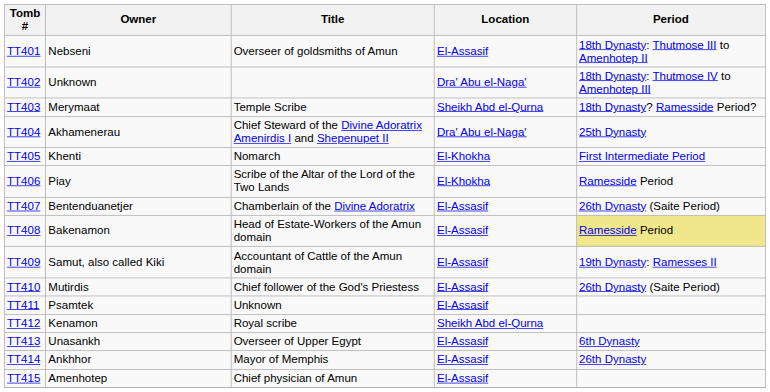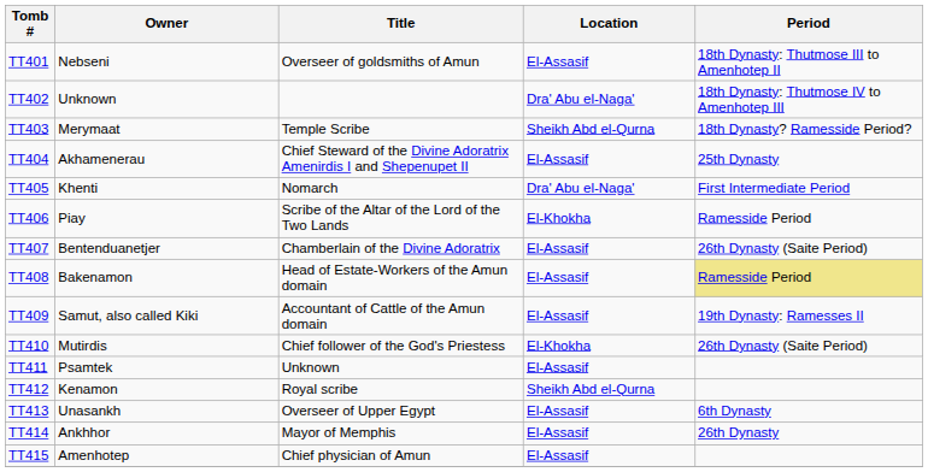 <table class="wikitable">
 <tr>
 <th width="50">Tomb #</th>
 <th width="250">Owner</th>
 <th width="275">Title</th>
 <th width="190">Location</th>
 <th width="255">Period</th>
 </tr>
 <tr>
 <td><a href='#'>TT401</a></td>
 <td>Nebseni</td>
 <td>Overseer of goldsmiths of Amun</td>
 <td><a href='#'>El-Assasif</a></td>
 <td><a href='#'>18th Dynasty</a>: <a href='#'>Thutmose III</a> to <a href='#'>Amenhotep II</a></td>
 </tr>
 <tr>
 <td><a href='#'>TT402</a></td>
 <td>Unknown</td>
 <td></td>
 <td><a href='#'>Dra' Abu el-Naga'</a></td>
 <td><a href='#'>18th Dynasty</a>: <a href='#'>Thutmose IV</a> to <a href='#'>Amenhotep III</a></td>
 </tr>
 <tr>
 <td><a href='#'>TT403</a></td>
 <td>Merymaat</td>
 <td>Temple Scribe</td>
 <td><a href='#'>Sheikh Abd el-Qurna</a></td>
 <td><a href='#'>18th Dynasty</a>? <a href='#'>Ramesside</a> Period?</td>
 </tr>
 <tr>
 <td><a href='#'>TT404</a></td>
 <td>Akhamenerau</td>
 <td>Chief Steward of the <a href='#'>Divine Adoratrix</a> <a href='#'>Amenirdis I</a> and <a href='#'>Shepenupet II</a></td>
-<td><a href='#'>Dra' Abu el-Naga'</a></td>
+<td><a href='#'>El-Assasif</a></td>
 <td><a href='#'>25th Dynasty</a></td>
 </tr>
 <tr>
 <td><a href='#'>TT405</a></td>
 <td>Khenti</td>
 <td>Nomarch</td>
-<td><a href='#'>El-Khokha</a></td>
+<td><a href='#'>Dra' Abu el-Naga'</a></td>
 <td><a href='#'>First Intermediate Period</a></td>
 </tr>
 <tr>
 <td><a href='#'>TT406</a></td>
 <td>Piay</td>
 <td>Scribe of the Altar of the Lord of the Two Lands</td>
 <td><a href='#'>El-Khokha</a></td>
 <td><a href='#'>Ramesside</a> Period</td>
 </tr>
 <tr>
 <td><a href='#'>TT407</a></td>
 <td>Bentenduanetjer</td>
 <td>Chamberlain of the <a href='#'>Divine Adoratrix</a></td>
 <td><a href='#'>El-Assasif</a></td>
 <td><a href='#'>26th Dynasty</a> (Saite Period)</td>
 </tr>
 <tr>
 <td><a href='#'>TT408</a></td>
 <td>Bakenamon</td>
 <td>Head of Estate-Workers of the Amun domain</td>
 <td><a href='#'>El-Assasif</a></td>
 <td style="background: khaki;"><a href='#'>Ramesside</a> Period</td>
 </tr>
 <tr>
 <td><a href='#'>TT409</a></td>
 <td>Samut, also called Kiki</td>
 <td>Accountant of Cattle of the Amun domain</td>
 <td><a href='#'>El-Assasif</a></td>
 <td><a href='#'>19th Dynasty</a>: <a href='#'>Ramesses II</a></td>
 </tr>
 <tr>
 <td><a href='#'>TT410</a></td>
 <td>Mutirdis</td>
 <td>Chief follower of the God's Priestess</td>
-<td><a href='#'>El-Assasif</a></td>
+<td><a href='#'>El-Khokha</a></td>
 <td><a href='#'>26th Dynasty</a> (Saite Period)</td>
 </tr>
 <tr>
 <td><a href='#'>TT411</a></td>
 <td>Psamtek</td>
 <td>Unknown</td>
 <td><a href='#'>El-Assasif</a></td>
 <td></td>
 </tr>
 <tr>
 <td><a href='#'>TT412</a></td>
 <td>Kenamon</td>
 <td>Royal scribe</td>
 <td><a href='#'>Sheikh Abd el-Qurna</a></td>
 <td></td>
 </tr>
 <tr>
 <td><a href='#'>TT413</a></td>
 <td>Unasankh</td>
 <td>Overseer of Upper Egypt</td>
 <td><a href='#'>El-Assasif</a></td>
 <td><a href='#'>6th Dynasty</a></td>
 </tr>
 <tr>
 <td><a href='#'>TT414</a></td>
 <td>Ankhhor</td>
 <td>Mayor of Memphis</td>
 <td><a href='#'>El-Assasif</a></td>
 <td><a href='#'>26th Dynasty</a></td>
 </tr>
 <tr>
 <td><a href='#'>TT415</a></td>
 <td>Amenhotep</td>
 <td>Chief physician of Amun</td>
 <td><a href='#'>El-Assasif</a></td>
 <td></td>
 </tr>
 <tr>
 </tr>
 </table>
